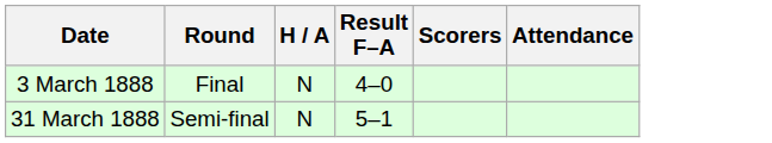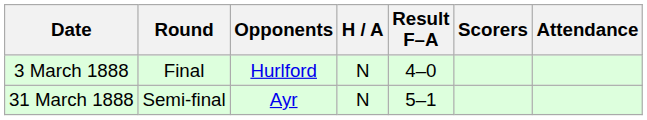 <table class="wikitable" style="text-align:center">
 <tr>
 <th>Date</th>
 <th>Round</th>
+<th>Opponents</th>
 <th>H / A</th>
 <th>Result<br>F–A</th>
 <th>Scorers</th>
 <th>Attendance</th>
 </tr>
 <tr bgcolor=#ddffdd>
 <td>3 March 1888</td>
 <td>Final</td>
+<td><a href='#'>Hurlford</a></td>
 <td>N</td>
 <td>4–0</td>
 <td></td>
 <td></td>
 </tr>
 <tr bgcolor=#ddffdd>
 <td>31 March 1888</td>
 <td>Semi-final</td>
+<td><a href='#'>Ayr</a></td>
 <td>N</td>
 <td>5–1</td>
 <td></td>
 <td></td>
 </tr>
 </table>
